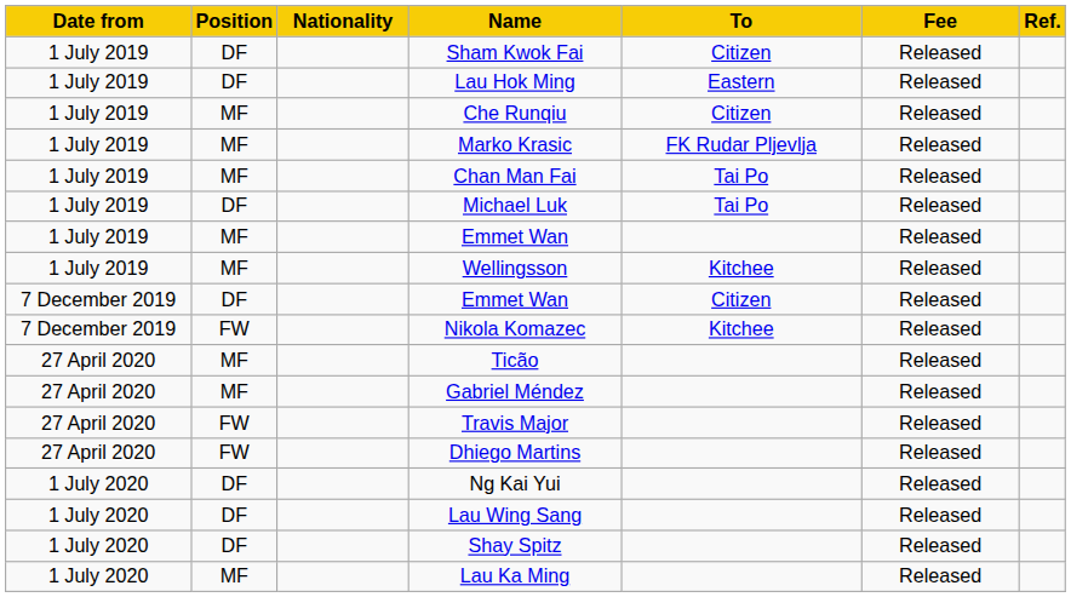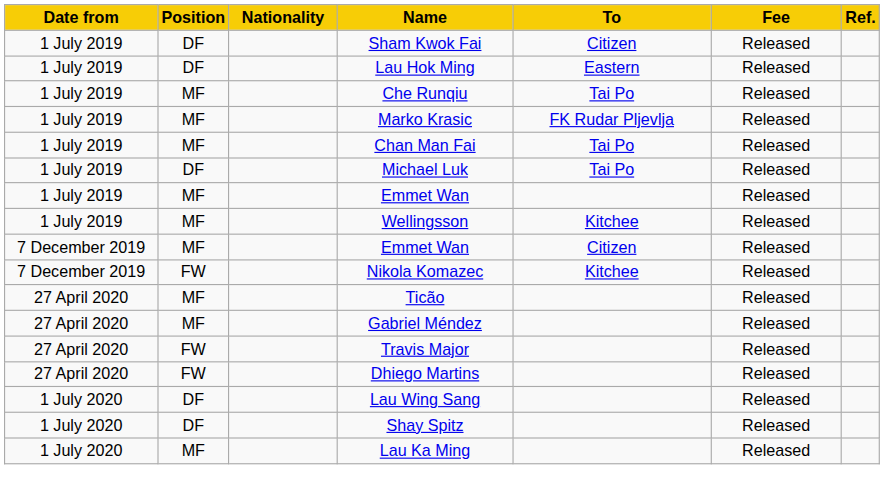 <table class="wikitable"  style="text-align:center; font-size:90%;">
 <tr>
 <th style="background:#f7cd06; color:#000000; width:130px;">Date from</th>
 <th style="background:#f7cd06; color:#000000; width:50px;">Position</th>
 <th style="background:#f7cd06; color:#000000; width:90px;">Nationality</th>
 <th style="background:#f7cd06; color:#000000; width:150px;">Name</th>
 <th style="background:#f7cd06; color:#000000; width:170px;">To</th>
 <th style="background:#f7cd06; color:#000000; width:110px;">Fee</th>
 <th style="background:#f7cd06; color:#000000; width:25px;">Ref.</th>
 </tr>
 <tr>
 <td>1 July 2019</td>
 <td>DF</td>
 <td></td>
 <td><a href='#'>Sham Kwok Fai</a></td>
 <td><a href='#'>Citizen</a></td>
 <td>Released</td>
 <td></td>
 </tr>
 <tr>
 <td>1 July 2019</td>
 <td>DF</td>
 <td></td>
 <td><a href='#'>Lau Hok Ming</a></td>
 <td><a href='#'>Eastern</a></td>
 <td>Released</td>
 <td></td>
 </tr>
 <tr>
 <td>1 July 2019</td>
 <td>MF</td>
 <td></td>
 <td><a href='#'>Che Runqiu</a></td>
-<td><a href='#'>Citizen</a></td>
+<td><a href='#'>Tai Po</a></td>
 <td>Released</td>
 <td></td>
 </tr>
 <tr>
 <td>1 July 2019</td>
 <td>MF</td>
 <td></td>
 <td><a href='#'>Marko Krasic</a></td>
 <td> <a href='#'>FK Rudar Pljevlja</a></td>
 <td>Released</td>
 <td></td>
 </tr>
 <tr>
 <td>1 July 2019</td>
 <td>MF</td>
 <td></td>
 <td><a href='#'>Chan Man Fai</a></td>
 <td><a href='#'>Tai Po</a></td>
 <td>Released</td>
 <td></td>
 </tr>
 <tr>
 <td>1 July 2019</td>
 <td>DF</td>
 <td></td>
 <td><a href='#'>Michael Luk</a></td>
 <td><a href='#'>Tai Po</a></td>
 <td>Released</td>
 <td></td>
 </tr>
 <tr>
 <td>1 July 2019</td>
 <td>MF</td>
 <td></td>
 <td><a href='#'>Emmet Wan</a></td>
 <td></td>
 <td>Released</td>
 <td></td>
 </tr>
 <tr>
 <td>1 July 2019</td>
 <td>MF</td>
 <td></td>
 <td><a href='#'>Wellingsson</a></td>
 <td><a href='#'>Kitchee</a></td>
 <td>Released</td>
 <td></td>
 </tr>
 <tr>
 <td>7 December 2019</td>
-<td>DF</td>
+<td>MF</td>
 <td></td>
 <td><a href='#'>Emmet Wan</a></td>
 <td><a href='#'>Citizen</a></td>
 <td>Released</td>
 <td></td>
 </tr>
 <tr>
 <td>7 December 2019</td>
 <td>FW</td>
 <td></td>
 <td><a href='#'>Nikola Komazec</a></td>
 <td><a href='#'>Kitchee</a></td>
 <td>Released</td>
 <td></td>
 </tr>
 <tr>
 <td>27 April 2020</td>
 <td>MF</td>
 <td></td>
 <td><a href='#'>Ticão</a></td>
 <td></td>
 <td>Released</td>
 <td></td>
 </tr>
 <tr>
 <td>27 April 2020</td>
 <td>MF</td>
 <td></td>
 <td><a href='#'>Gabriel Méndez</a></td>
 <td></td>
 <td>Released</td>
 <td></td>
 </tr>
 <tr>
 <td>27 April 2020</td>
 <td>FW</td>
 <td></td>
 <td><a href='#'>Travis Major</a></td>
 <td></td>
 <td>Released</td>
 <td></td>
 </tr>
 <tr>
 <td>27 April 2020</td>
 <td>FW</td>
 <td></td>
 <td><a href='#'>Dhiego Martins</a></td>
 <td></td>
 <td>Released</td>
 <td></td>
 </tr>
 <tr>
 <td>1 July 2020</td>
 <td>DF</td>
 <td></td>
-<td>Ng Kai Yui</td>
-<td></td>
-<td>Released</td>
-<td></td>
-</tr>
-<tr>
-<td>1 July 2020</td>
-<td>DF</td>
-<td></td>
 <td><a href='#'>Lau Wing Sang</a></td>
 <td></td>
 <td>Released</td>
 <td></td>
 </tr>
 <tr>
 <td>1 July 2020</td>
 <td>DF</td>
 <td>  </td>
 <td><a href='#'>Shay Spitz</a></td>
 <td></td>
 <td>Released</td>
 <td></td>
 </tr>
 <tr>
 <td>1 July 2020</td>
 <td>MF</td>
 <td></td>
 <td><a href='#'>Lau Ka Ming</a></td>
 <td></td>
 <td>Released</td>
 <td></td>
 </tr>
 </table>
